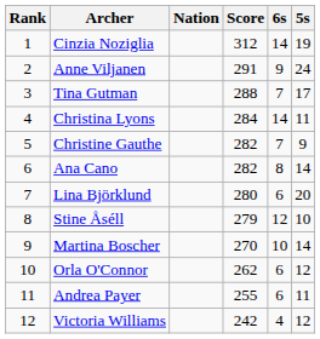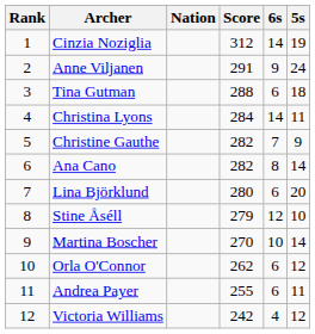 <table class="wikitable sortable" style="text-align:center">
 <tr>
 <th>Rank</th>
 <th>Archer</th>
 <th>Nation</th>
 <th>Score</th>
 <th>6s</th>
 <th>5s</th>
 </tr>
 <tr>
 <td>1</td>
 <td align=left><a href='#'>Cinzia Noziglia</a></td>
 <td align=left></td>
 <td>312</td>
 <td>14</td>
 <td>19</td>
 </tr>
 <tr>
 <td>2</td>
 <td align=left><a href='#'>Anne Viljanen</a></td>
 <td align=left></td>
 <td>291</td>
 <td>9</td>
 <td>24</td>
 </tr>
 <tr>
 <td>3</td>
 <td align=left><a href='#'>Tina Gutman</a></td>
 <td align=left></td>
 <td>288</td>
-<td>7</td>
-<td>17</td>
+<td>6</td>
+<td>18</td>
 </tr>
 <tr>
 <td>4</td>
 <td align=left><a href='#'>Christina Lyons</a></td>
 <td align=left></td>
 <td>284</td>
 <td>14</td>
 <td>11</td>
 </tr>
 <tr>
 <td>5</td>
 <td align=left><a href='#'>Christine Gauthe</a></td>
 <td align=left></td>
 <td>282</td>
 <td>7</td>
 <td>9</td>
 </tr>
 <tr>
 <td>6</td>
 <td align=left><a href='#'>Ana Cano</a></td>
 <td align=left></td>
 <td>282</td>
 <td>8</td>
 <td>14</td>
 </tr>
 <tr>
 <td>7</td>
 <td align=left><a href='#'>Lina Björklund</a></td>
 <td align=left></td>
 <td>280</td>
 <td>6</td>
 <td>20</td>
 </tr>
 <tr>
 <td>8</td>
 <td align=left><a href='#'>Stine Åséll</a></td>
 <td align=left></td>
 <td>279</td>
 <td>12</td>
 <td>10</td>
 </tr>
 <tr>
 <td>9</td>
 <td align=left><a href='#'>Martina Boscher</a></td>
 <td align=left></td>
 <td>270</td>
 <td>10</td>
 <td>14</td>
 </tr>
 <tr>
 <td>10</td>
 <td align=left><a href='#'>Orla O'Connor</a></td>
 <td align=left></td>
 <td>262</td>
 <td>6</td>
 <td>12</td>
 </tr>
 <tr>
 <td>11</td>
 <td align=left><a href='#'>Andrea Payer</a></td>
 <td align=left></td>
 <td>255</td>
 <td>6</td>
 <td>11</td>
 </tr>
 <tr>
 <td>12</td>
 <td align=left><a href='#'>Victoria Williams</a></td>
 <td align=left></td>
 <td>242</td>
 <td>4</td>
 <td>12</td>
 </tr>
 </table>
